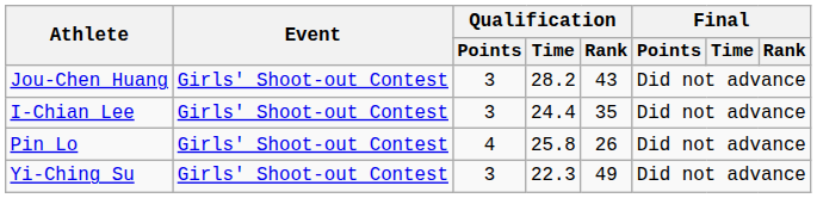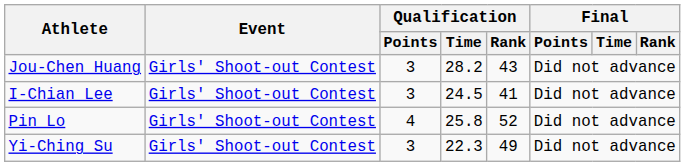 <table class="wikitable" style="font-size:90%;">
 <tr>
 <th rowspan=2>Athlete</th>
 <th rowspan=2>Event</th>
 <th colspan=3>Qualification</th>
 <th colspan=3>Final</th>
 </tr>
 <tr style="font-size:95%">
 <th>Points</th>
 <th>Time</th>
 <th>Rank</th>
 <th>Points</th>
 <th>Time</th>
 <th>Rank</th>
 </tr>
 <tr align=center>
 <td align=left><a href='#'>Jou-Chen Huang</a></td>
 <td align=left><a href='#'>Girls' Shoot-out Contest</a></td>
 <td>3</td>
 <td>28.2</td>
 <td>43</td>
 <td colspan=3>Did not advance</td>
 </tr>
 <tr align=center>
 <td align=left><a href='#'>I-Chian Lee</a></td>
 <td align=left><a href='#'>Girls' Shoot-out Contest</a></td>
 <td>3</td>
-<td>24.4</td>
-<td>35</td>
+<td>24.5</td>
+<td>41</td>
 <td colspan=3>Did not advance</td>
 </tr>
 <tr align=center>
 <td align=left><a href='#'>Pin Lo</a></td>
 <td align=left><a href='#'>Girls' Shoot-out Contest</a></td>
 <td>4</td>
 <td>25.8</td>
-<td>26</td>
+<td>52</td>
 <td colspan=3>Did not advance</td>
 </tr>
 <tr align=center>
 <td align=left><a href='#'>Yi-Ching Su</a></td>
 <td align=left><a href='#'>Girls' Shoot-out Contest</a></td>
 <td>3</td>
 <td>22.3</td>
 <td>49</td>
 <td colspan=3>Did not advance</td>
 </tr>
 </table>
